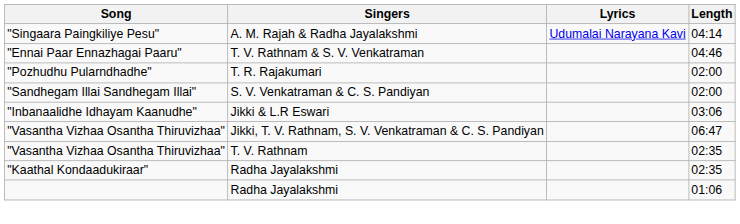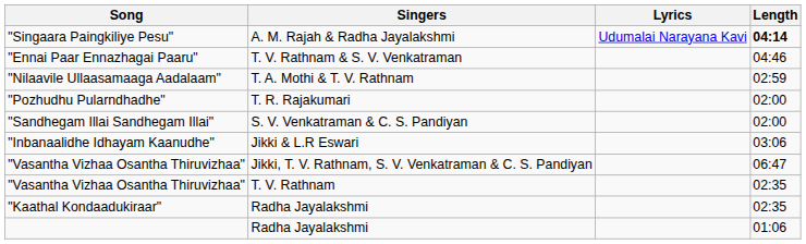 <table class="wikitable">
 <tr>
 <th>Song</th>
 <th>Singers</th>
 <th>Lyrics</th>
 <th>Length</th>
 </tr>
 <tr>
 <td>"Singaara Paingkiliye Pesu"</td>
 <td>A. M. Rajah & Radha Jayalakshmi</td>
 <td><a href='#'>Udumalai Narayana Kavi</a></td>
-<td>04:14</td>
+<td><strong>04:14</strong></td>
 </tr>
 <tr>
 <td>"Ennai Paar Ennazhagai Paaru"</td>
 <td>T. V. Rathnam & S. V. Venkatraman</td>
 <td></td>
 <td>04:46</td>
+</tr>
+<tr>
+<td>"Nilaavile Ullaasamaaga Aadalaam"</td>
+<td>T. A. Mothi & T. V. Rathnam</td>
+<td></td>
+<td>02:59</td>
 </tr>
 <tr>
 <td>"Pozhudhu Pularndhadhe"</td>
 <td>T. R. Rajakumari</td>
 <td></td>
 <td>02:00</td>
 </tr>
 <tr>
 <td>"Sandhegam Illai Sandhegam Illai"</td>
 <td>S. V. Venkatraman & C. S. Pandiyan</td>
 <td></td>
 <td>02:00</td>
 </tr>
 <tr>
 <td>"Inbanaalidhe Idhayam Kaanudhe"</td>
 <td>Jikki & L.R Eswari</td>
 <td></td>
 <td>03:06</td>
 </tr>
 <tr>
 <td>"Vasantha Vizhaa Osantha Thiruvizhaa"</td>
 <td>Jikki, T. V. Rathnam, S. V. Venkatraman & C. S. Pandiyan</td>
 <td></td>
 <td>06:47</td>
 </tr>
 <tr>
 <td>"Vasantha Vizhaa Osantha Thiruvizhaa"</td>
 <td>T. V. Rathnam</td>
 <td></td>
 <td>02:35</td>
 </tr>
 <tr>
 <td>"Kaathal Kondaadukiraar"</td>
 <td>Radha Jayalakshmi</td>
 <td></td>
 <td>02:35</td>
 </tr>
 <tr>
 <td></td>
 <td>Radha Jayalakshmi</td>
 <td></td>
 <td>01:06</td>
 </tr>
 </table>
